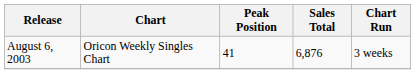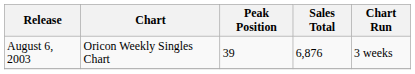 <table class="wikitable" width="550px">
 <tr>
 <th align="left">Release</th>
 <th align="left">Chart</th>
 <th align="left">Peak Position</th>
 <th align="left">Sales Total</th>
 <th align="left">Chart Run</th>
 </tr>
 <tr>
 <td align="left">August 6, 2003</td>
 <td align="left">Oricon Weekly Singles Chart</td>
-<td align="left">41</td>
+<td align="left">39</td>
 <td align="left">6,876</td>
 <td align="left">3 weeks</td>
 </tr>
 <tr>
 </tr>
 <tr>
 </tr>
 </table>
